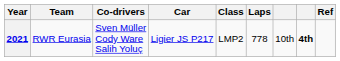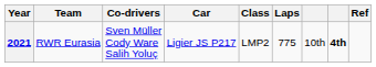 <table class="wikitable" style="text-align:center; font-size:90%;">
 <tr>
 <th>Year</th>
 <th>Team</th>
 <th>Co-drivers</th>
 <th>Car</th>
 <th>Class</th>
 <th>Laps</th>
 <th></th>
 <th></th>
 <th>Ref</th>
 </tr>
 <tr>
 <th><a href='#'>2021</a></th>
 <td align=left> <a href='#'>RWR Eurasia</a></td>
 <td align=left> <a href='#'>Sven Müller</a><br> <a href='#'>Cody Ware</a><br> <a href='#'>Salih Yoluç</a></td>
 <td align=left><a href='#'>Ligier JS P217</a></td>
 <td>LMP2</td>
-<td>778</td>
+<td>775</td>
 <td>10th</td>
 <td><strong>4th</strong></td>
 <td></td>
 </tr>
 </table>
